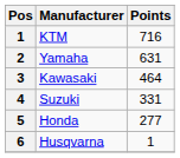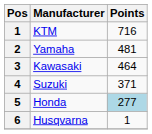 <table class="wikitable" style="font-size: 85%; text-align: center;">
 <tr valign="top">
 <th valign="middle">Pos</th>
 <th valign="middle">Manufacturer</th>
 <th valign="middle">Points</th>
 </tr>
 <tr>
 <th>1</th>
 <td align=left> <a href='#'>KTM</a></td>
 <td>716</td>
 </tr>
 <tr>
 <th>2</th>
 <td align=left> <a href='#'>Yamaha</a></td>
-<td>631</td>
+<td>481</td>
 </tr>
 <tr>
 <th>3</th>
 <td align=left> <a href='#'>Kawasaki</a></td>
 <td>464</td>
 </tr>
 <tr>
 <th>4</th>
 <td align=left> <a href='#'>Suzuki</a></td>
-<td>331</td>
+<td>371</td>
 </tr>
 <tr>
 <th>5</th>
 <td align=left> <a href='#'>Honda</a></td>
-<td>277</td>
+<td style="background: lightblue;">277</td>
 </tr>
 <tr>
 <th>6</th>
 <td align=left> <a href='#'>Husqvarna</a></td>
 <td>1</td>
 </tr>
 <tr>
 </tr>
 </table>
